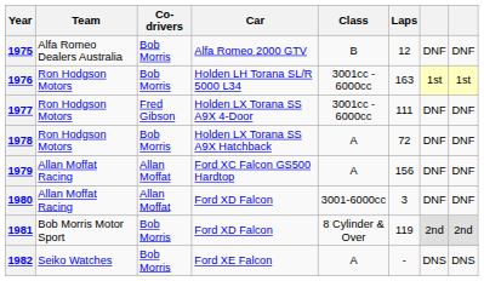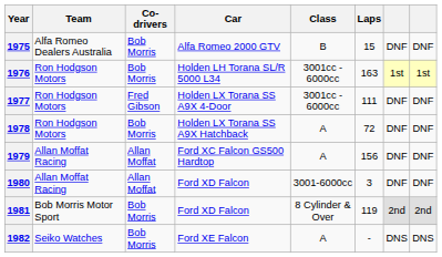 <table class="wikitable" style="font-size:90%">
 <tr>
 <th>Year</th>
 <th>Team</th>
 <th>Co-drivers</th>
 <th>Car</th>
 <th>Class</th>
 <th>Laps</th>
 <th></th>
 <th></th>
 </tr>
 <tr align="center">
 <th><a href='#'>1975</a></th>
 <td align="left"> Alfa Romeo Dealers Australia</td>
 <td align="left"> <a href='#'>Bob Morris</a></td>
 <td align="left"><a href='#'>Alfa Romeo 2000 GTV</a></td>
 <td>B</td>
-<td>12</td>
+<td>15</td>
 <td>DNF</td>
 <td>DNF</td>
 </tr>
 <tr align="center">
 <th><a href='#'>1976</a></th>
 <td align="left"> <a href='#'>Ron Hodgson Motors</a></td>
 <td align="left"> <a href='#'>Bob Morris</a></td>
 <td align="left"><a href='#'>Holden LH Torana SL/R 5000 L34</a></td>
 <td>3001cc - 6000cc</td>
 <td>163</td>
 <td style="background:#ffffbf;">1st</td>
 <td style="background:#ffffbf;">1st</td>
 </tr>
 <tr align="center">
 <th><a href='#'>1977</a></th>
 <td align="left"> <a href='#'>Ron Hodgson Motors</a></td>
 <td align="left"> <a href='#'>Fred Gibson</a></td>
 <td align="left"><a href='#'>Holden LX Torana SS A9X 4-Door</a></td>
 <td>3001cc - 6000cc</td>
 <td>111</td>
 <td>DNF</td>
 <td>DNF</td>
 </tr>
 <tr align="center">
 <th><a href='#'>1978</a></th>
 <td align="left"> <a href='#'>Ron Hodgson Motors</a></td>
 <td align="left"> <a href='#'>Bob Morris</a></td>
 <td align="left"><a href='#'>Holden LX Torana SS A9X Hatchback</a></td>
 <td>A</td>
 <td>72</td>
 <td>DNF</td>
 <td>DNF</td>
 </tr>
 <tr align="center">
 <th><a href='#'>1979</a></th>
 <td align="left"> <a href='#'>Allan Moffat Racing</a></td>
 <td align="left"> <a href='#'>Allan Moffat</a></td>
 <td align="left"><a href='#'>Ford XC Falcon GS500 Hardtop</a></td>
 <td>A</td>
 <td>156</td>
 <td>DNF</td>
 <td>DNF</td>
 </tr>
 <tr align="center">
 <th><a href='#'>1980</a></th>
 <td align="left"> <a href='#'>Allan Moffat Racing</a></td>
 <td align="left"> <a href='#'>Allan Moffat</a></td>
 <td align="left"><a href='#'>Ford XD Falcon</a></td>
 <td>3001-6000cc</td>
 <td>3</td>
 <td>DNF</td>
 <td>DNF</td>
 </tr>
 <tr align="center">
 <th><a href='#'>1981</a></th>
 <td align="left"> Bob Morris Motor Sport</td>
 <td align="left"> <a href='#'>Bob Morris</a></td>
 <td align="left"><a href='#'>Ford XD Falcon</a></td>
 <td>8 Cylinder & Over</td>
 <td>119</td>
 <td style="background:#dfdfdf;">2nd</td>
 <td style="background:#dfdfdf;">2nd</td>
 </tr>
 <tr align="center">
 <th><a href='#'>1982</a></th>
 <td align="left"> <a href='#'>Seiko Watches</a></td>
 <td align="left"> <a href='#'>Bob Morris</a></td>
 <td align="left"><a href='#'>Ford XE Falcon</a></td>
 <td>A</td>
 <td>-</td>
 <td>DNS</td>
 <td>DNS</td>
 </tr>
 </table>
